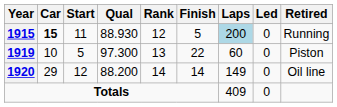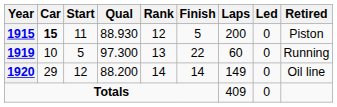 <table class="wikitable" style="text-align:center">
 <tr>
 <th>Year</th>
 <th>Car</th>
 <th>Start</th>
 <th>Qual</th>
 <th>Rank</th>
 <th>Finish</th>
 <th>Laps</th>
 <th>Led</th>
 <th>Retired</th>
 </tr>
 <tr>
 <th><a href='#'>1915</a></th>
 <td><strong>15</strong></td>
 <td>11</td>
 <td>88.930</td>
 <td>12</td>
 <td>5</td>
-<td style="background: lightblue;">200</td>
+<td>200</td>
 <td>0</td>
-<td>Running</td>
+<td>Piston</td>
 </tr>
 <tr>
 <th><a href='#'>1919</a></th>
 <td>10</td>
 <td>5</td>
 <td>97.300</td>
 <td>13</td>
 <td>22</td>
 <td>60</td>
 <td>0</td>
-<td>Piston</td>
+<td>Running</td>
 </tr>
 <tr>
 <th><a href='#'>1920</a></th>
 <td>29</td>
 <td>12</td>
 <td>88.200</td>
 <td>14</td>
 <td>14</td>
 <td>149</td>
 <td>0</td>
 <td>Oil line</td>
 </tr>
 <tr>
 <td colspan=6><strong>Totals</strong></td>
 <td>409</td>
 <td>0</td>
 <td></td>
 </tr>
 </table>
